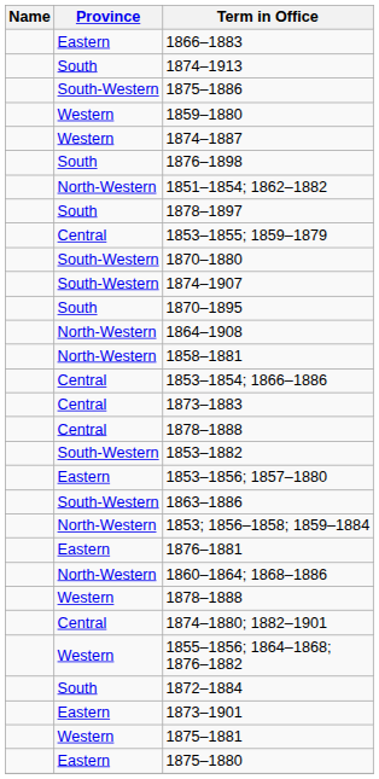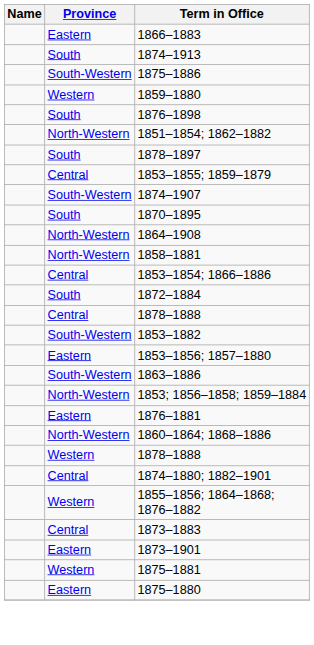 <table class="wikitable sortable">
 <tr>
 <th>Name</th>
 <th><a href='#'>Province</a></th>
 <th>Term in Office</th>
 </tr>
 <tr>
 <td></td>
 <td><a href='#'>Eastern</a></td>
 <td>1866–1883</td>
 </tr>
 <tr>
 <td></td>
 <td><a href='#'>South</a></td>
 <td>1874–1913</td>
 </tr>
 <tr>
 <td></td>
 <td><a href='#'>South-Western</a></td>
 <td>1875–1886</td>
 </tr>
 <tr>
 <td></td>
 <td><a href='#'>Western</a></td>
 <td>1859–1880</td>
 </tr>
 <tr>
 <td></td>
-<td><a href='#'>Western</a></td>
-<td>1874–1887</td>
-</tr>
-<tr>
-<td></td>
 <td><a href='#'>South</a></td>
 <td>1876–1898</td>
 </tr>
 <tr>
 <td></td>
 <td><a href='#'>North-Western</a></td>
 <td>1851–1854; 1862–1882</td>
 </tr>
 <tr>
 <td></td>
 <td><a href='#'>South</a></td>
 <td>1878–1897</td>
 </tr>
 <tr>
 <td> </td>
 <td><a href='#'>Central</a></td>
 <td>1853–1855; 1859–1879</td>
-</tr>
-<tr>
-<td></td>
-<td><a href='#'>South-Western</a></td>
-<td>1870–1880</td>
 </tr>
 <tr>
 <td></td>
 <td><a href='#'>South-Western</a></td>
 <td>1874–1907</td>
 </tr>
 <tr>
 <td></td>
 <td><a href='#'>South</a></td>
 <td>1870–1895</td>
 </tr>
 <tr>
 <td></td>
 <td><a href='#'>North-Western</a></td>
 <td>1864–1908</td>
 </tr>
 <tr>
 <td></td>
 <td><a href='#'>North-Western</a></td>
 <td>1858–1881</td>
 </tr>
 <tr>
 <td></td>
 <td><a href='#'>Central</a></td>
 <td>1853–1854; 1866–1886</td>
 </tr>
 <tr>
 <td></td>
-<td><a href='#'>Central</a></td>
-<td>1873–1883</td>
+<td><a href='#'>South</a></td>
+<td>1872–1884</td>
 </tr>
 <tr>
 <td></td>
 <td><a href='#'>Central</a></td>
 <td>1878–1888</td>
 </tr>
 <tr>
 <td></td>
 <td><a href='#'>South-Western</a></td>
 <td>1853–1882</td>
 </tr>
 <tr>
 <td></td>
 <td><a href='#'>Eastern</a></td>
 <td>1853–1856; 1857–1880</td>
 </tr>
 <tr>
 <td></td>
 <td><a href='#'>South-Western</a></td>
 <td>1863–1886</td>
 </tr>
 <tr>
 <td></td>
 <td><a href='#'>North-Western</a></td>
 <td>1853; 1856–1858; 1859–1884</td>
 </tr>
 <tr>
 <td></td>
 <td><a href='#'>Eastern</a></td>
 <td>1876–1881</td>
 </tr>
 <tr>
 <td></td>
 <td><a href='#'>North-Western</a></td>
 <td>1860–1864; 1868–1886</td>
 </tr>
 <tr>
 <td></td>
 <td><a href='#'>Western</a></td>
 <td>1878–1888</td>
 </tr>
 <tr>
 <td></td>
 <td><a href='#'>Central</a></td>
 <td>1874–1880; 1882–1901</td>
 </tr>
 <tr>
 <td></td>
 <td><a href='#'>Western</a></td>
 <td>1855–1856; 1864–1868;<br>1876–1882</td>
 </tr>
 <tr>
 <td></td>
-<td><a href='#'>South</a></td>
-<td>1872–1884</td>
+<td><a href='#'>Central</a></td>
+<td>1873–1883</td>
 </tr>
 <tr>
 <td></td>
 <td><a href='#'>Eastern</a></td>
 <td>1873–1901</td>
 </tr>
 <tr>
 <td></td>
 <td><a href='#'>Western</a></td>
 <td>1875–1881</td>
 </tr>
 <tr>
 <td></td>
 <td><a href='#'>Eastern</a></td>
 <td>1875–1880</td>
 </tr>
 <tr>
 </tr>
 </table>
